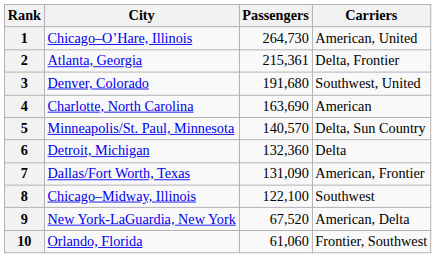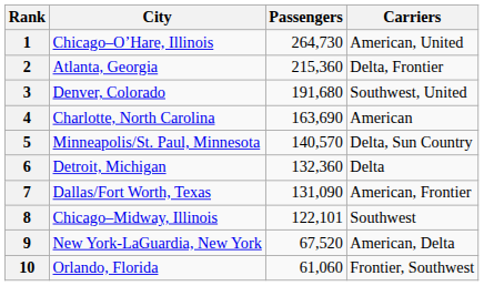 <table class="wikitable">
 <tr>
 <th scope="col">Rank</th>
 <th scope="col">City</th>
 <th scope="col">Passengers</th>
 <th scope="col">Carriers</th>
 </tr>
 <tr>
 <th scope="row">1</th>
 <td><a href='#'>Chicago–O’Hare, Illinois</a></td>
 <td style="text-align:right;">264,730</td>
 <td>American, United</td>
 </tr>
 <tr>
 <th scope="row">2</th>
 <td><a href='#'>Atlanta, Georgia</a></td>
-<td style="text-align:right;">215,361</td>
+<td style="text-align:right;">215,360</td>
 <td>Delta, Frontier</td>
 </tr>
 <tr>
 <th scope="row">3</th>
 <td> <a href='#'>Denver, Colorado</a></td>
 <td style="text-align:right;">191,680</td>
 <td>Southwest, United</td>
 </tr>
 <tr>
 <th scope="row">4</th>
 <td><a href='#'>Charlotte, North Carolina</a></td>
 <td style="text-align:right;">163,690</td>
 <td>American</td>
 </tr>
 <tr>
 <th scope="row">5</th>
 <td><a href='#'>Minneapolis/St. Paul, Minnesota</a></td>
 <td style="text-align:right;">140,570</td>
 <td>Delta, Sun Country</td>
 </tr>
 <tr>
 <th scope="row">6</th>
 <td><a href='#'>Detroit, Michigan</a></td>
 <td style="text-align:right;">132,360</td>
 <td>Delta</td>
 </tr>
 <tr>
 <th scope="row">7</th>
 <td><a href='#'>Dallas/Fort Worth, Texas</a></td>
 <td style="text-align:right;">131,090</td>
 <td>American, Frontier</td>
 </tr>
 <tr>
 <th scope="row">8</th>
 <td><a href='#'>Chicago–Midway, Illinois</a></td>
-<td style="text-align:right;">122,100</td>
+<td style="text-align:right;">122,101</td>
 <td>Southwest</td>
 </tr>
 <tr>
 <th scope="row">9</th>
 <td><a href='#'>New York-LaGuardia, New York</a></td>
 <td style="text-align:right;">67,520</td>
 <td>American, Delta</td>
 </tr>
 <tr>
 <th scope="row">10</th>
 <td><a href='#'>Orlando, Florida</a></td>
 <td style="text-align:right;">61,060</td>
 <td>Frontier, Southwest</td>
 </tr>
 </table>
